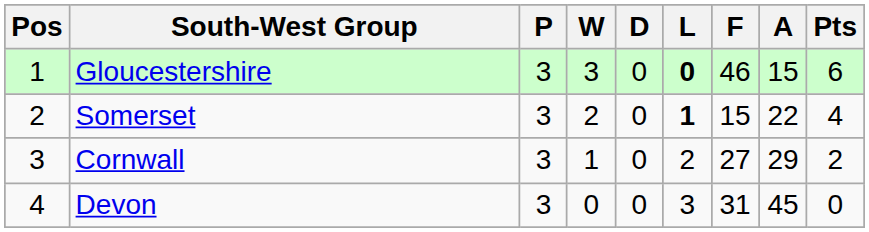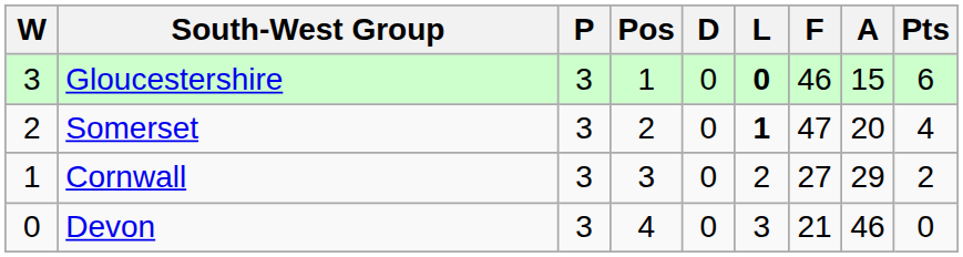 <table class="wikitable" style="font-size: 100%">
 <tr>
-<th width=20>Pos</th>
+<th width=20>W</th>
 <th width=250>South-West Group</th>
 <th width=20>P</th>
-<th width=20>W</th>
+<th width=20>Pos</th>
 <th width=20>D</th>
 <th width=20>L</th>
 <th width=20>F</th>
 <th width=20>A</th>
 <th width=20>Pts</th>
 </tr>
 <tr align=center style="background: #CCFFCC;">
-<td>1</td>
+<td>3</td>
 <td align="left"><a href='#'>Gloucestershire</a></td>
 <td>3</td>
-<td>3</td>
+<td>1</td>
 <td>0</td>
 <td><strong>0</strong></td>
 <td>46</td>
 <td>15</td>
 <td>6</td>
 </tr>
 <tr align=center>
 <td>2</td>
 <td align="left"><a href='#'>Somerset</a></td>
 <td>3</td>
 <td>2</td>
 <td>0</td>
 <td><strong>1</strong></td>
-<td>15</td>
-<td>22</td>
+<td>47</td>
+<td>20</td>
 <td>4</td>
 </tr>
 <tr align=center>
-<td>3</td>
+<td>1</td>
 <td align="left"><a href='#'>Cornwall</a></td>
 <td>3</td>
-<td>1</td>
+<td>3</td>
 <td>0</td>
 <td>2</td>
 <td>27</td>
 <td>29</td>
 <td>2</td>
 </tr>
 <tr align=center>
-<td>4</td>
+<td>0</td>
 <td align="left"><a href='#'>Devon</a></td>
 <td>3</td>
-<td>0</td>
+<td>4</td>
 <td>0</td>
 <td>3</td>
-<td>31</td>
-<td>45</td>
+<td>21</td>
+<td>46</td>
 <td>0</td>
 </tr>
 </table>
